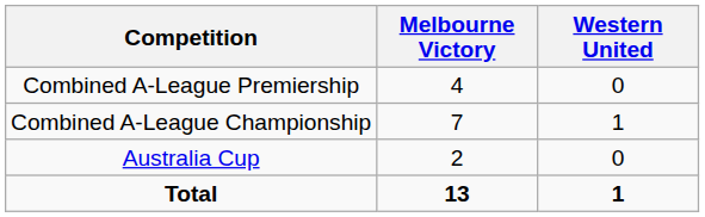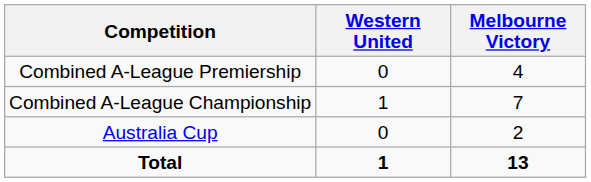 <table class="wikitable" style="text-align:center;font-size:95%;">
 <tr>
 <th>Competition</th>
+<th width="100"><a href='#'>Western United</a></th>
 <th width="100"><a href='#'>Melbourne Victory</a></th>
-<th width="100"><a href='#'>Western United</a></th>
 </tr>
 <tr>
 <td>Combined A-League Premiership</td>
+<td>0</td>
 <td>4</td>
-<td>0</td>
 </tr>
 <tr>
 <td>Combined A-League Championship</td>
+<td>1</td>
 <td>7</td>
-<td>1</td>
 </tr>
 <tr>
 <td><a href='#'>Australia Cup</a></td>
+<td>0</td>
 <td>2</td>
-<td>0</td>
 </tr>
 <tr>
 <td><strong>Total</strong></td>
+<td><strong>1</strong></td>
 <td><strong>13</strong></td>
-<td><strong>1</strong></td>
 </tr>
 </table>
